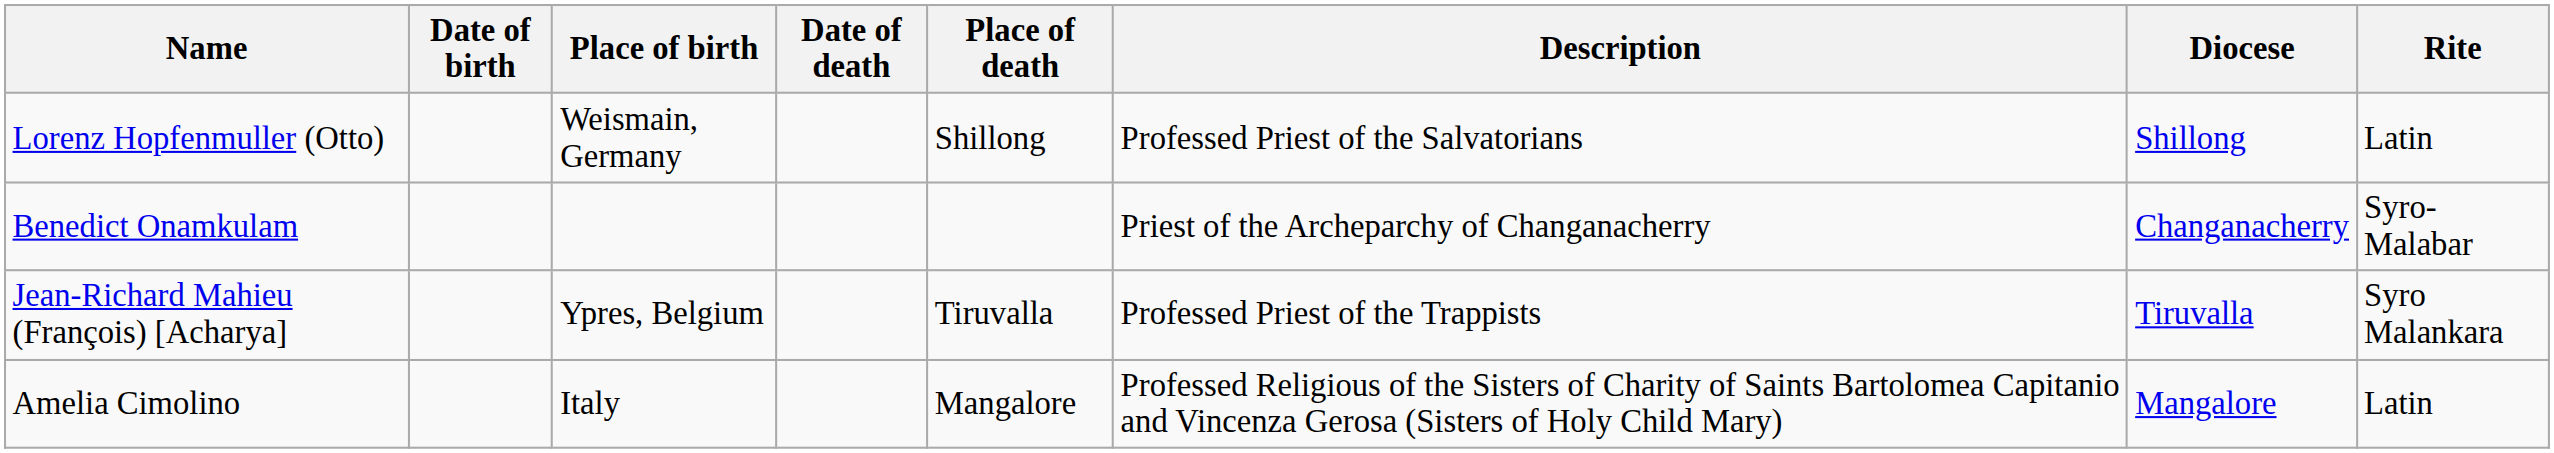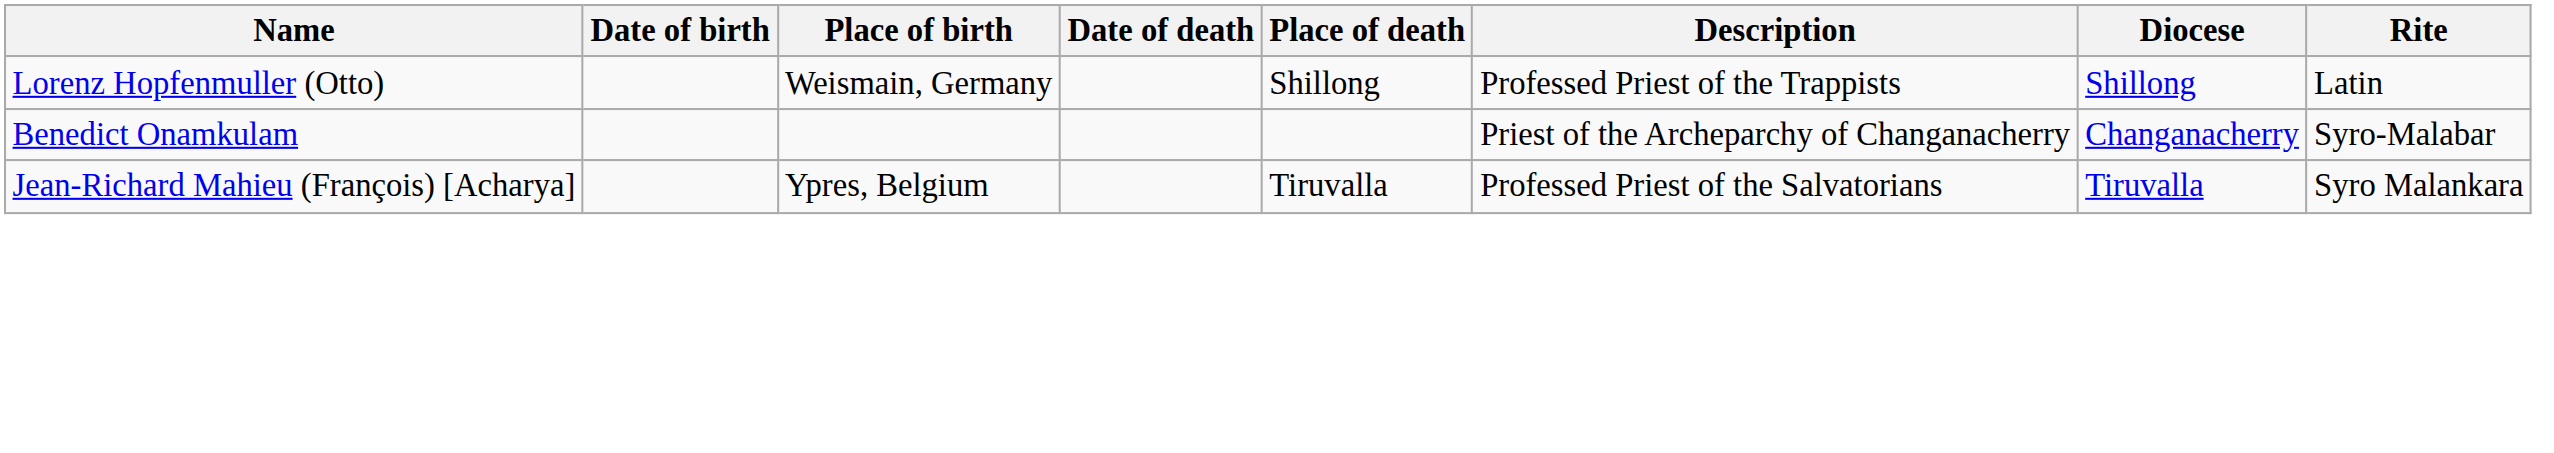 <table class="wikitable sortable">
 <tr>
 <th>Name</th>
 <th>Date of birth</th>
 <th>Place of birth</th>
 <th>Date of death</th>
 <th>Place of death</th>
 <th>Description</th>
 <th>Diocese</th>
 <th>Rite</th>
 </tr>
 <tr>
 <td><a href='#'>Lorenz Hopfenmuller</a> (Otto)</td>
 <td></td>
 <td>Weismain, Germany</td>
 <td></td>
 <td>Shillong</td>
-<td>Professed Priest of the Salvatorians</td>
+<td>Professed Priest of the Trappists</td>
 <td><a href='#'>Shillong</a></td>
 <td>Latin</td>
 </tr>
 <tr>
 <td><a href='#'>Benedict Onamkulam</a></td>
 <td></td>
 <td></td>
 <td></td>
 <td></td>
 <td>Priest of the Archeparchy of Changanacherry</td>
 <td><a href='#'>Changanacherry</a></td>
 <td>Syro-Malabar</td>
 </tr>
 <tr>
 <td><a href='#'>Jean-Richard Mahieu</a> (François) [Acharya]</td>
 <td></td>
 <td>Ypres, Belgium</td>
 <td></td>
 <td>Tiruvalla</td>
-<td>Professed Priest of the Trappists</td>
+<td>Professed Priest of the Salvatorians</td>
 <td><a href='#'>Tiruvalla</a></td>
 <td>Syro Malankara</td>
 </tr>
-<tr>
-<td>Amelia Cimolino</td>
-<td></td>
-<td>Italy</td>
-<td></td>
-<td>Mangalore</td>
-<td>Professed Religious of the Sisters of Charity of Saints Bartolomea Capitanio and Vincenza Gerosa (Sisters of Holy Child Mary)</td>
-<td><a href='#'>Mangalore</a></td>
-<td>Latin</td>
-</tr>
 </table>
